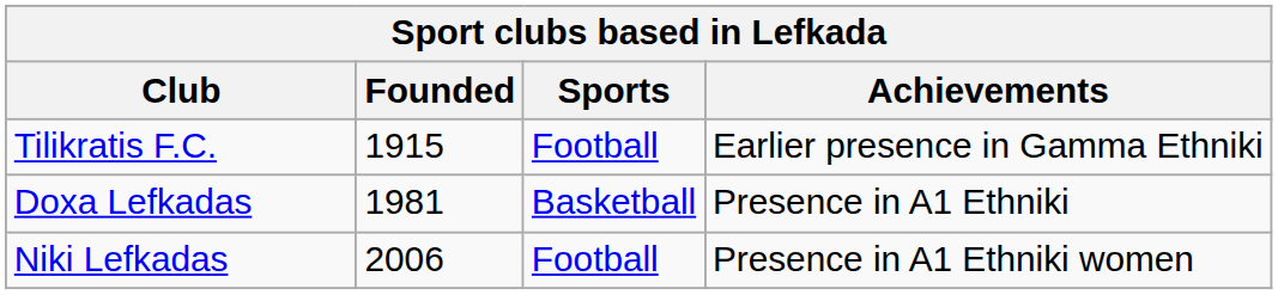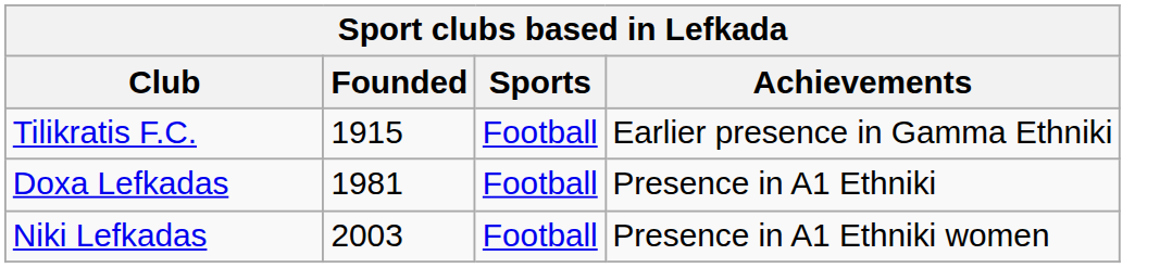 <table class="wikitable">
 <tr>
 <th colspan="4">Sport clubs based in Lefkada</th>
 </tr>
 <tr>
 <th width="150">Club</th>
 <th>Founded</th>
 <th>Sports</th>
 <th>Achievements</th>
 </tr>
 <tr>
 <td><a href='#'>Tilikratis F.C.</a></td>
 <td>1915</td>
 <td><a href='#'>Football</a></td>
 <td>Earlier presence in Gamma Ethniki</td>
 </tr>
 <tr>
 <td><a href='#'>Doxa Lefkadas</a></td>
 <td>1981</td>
-<td><a href='#'>Basketball</a></td>
+<td><a href='#'>Football</a></td>
 <td>Presence in A1 Ethniki</td>
 </tr>
 <tr>
 <td><a href='#'>Niki Lefkadas</a></td>
-<td>2006</td>
+<td>2003</td>
 <td><a href='#'>Football</a></td>
 <td>Presence in A1 Ethniki women</td>
 </tr>
 </table>
